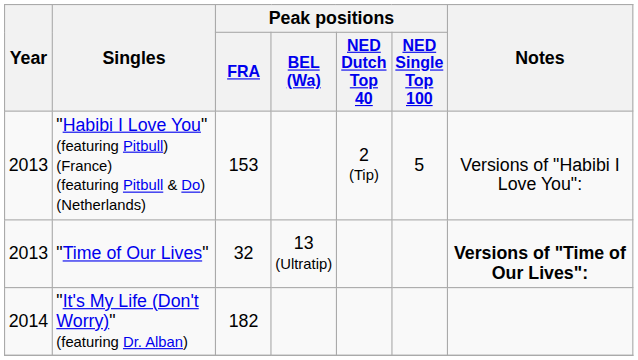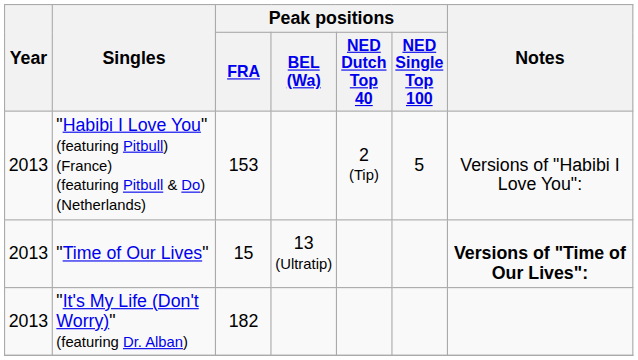 <table class="wikitable">
 <tr>
 <th align="center" rowspan="2" width="10">Year</th>
 <th align="center" rowspan="2" width="140">Singles</th>
 <th align="center" colspan="4" width="200">Peak positions</th>
 <th align="center" rowspan="2" width="160">Notes</th>
 </tr>
 <tr>
 <th scope="col" style="width:3em;font-size:90%;"><a href='#'>FRA</a><br></th>
 <th scope="col" style="width:3em;font-size:90%;"><a href='#'>BEL <br>(Wa)</a><br></th>
 <th scope="col" style="width:3em;font-size:90%;"><a href='#'>NED <br>Dutch Top 40</a><br></th>
 <th scope="col" style="width:3em;font-size:90%;"><a href='#'>NED <br>Single <br>Top 100</a><br></th>
 </tr>
 <tr>
 <td style="text-align:center;">2013</td>
 <td>"<a href='#'>Habibi I Love You</a>" <br><small>(featuring <a href='#'>Pitbull</a>) (France)</small><br><small>(featuring <a href='#'>Pitbull</a> & <a href='#'>Do</a>) (Netherlands)</small></td>
 <td style="text-align:center;">153</td>
 <td style="text-align:center;"></td>
 <td style="text-align:center;">2<br><small>(Tip)</small></td>
 <td style="text-align:center;">5</td>
 <td style="text-align:center;"><br>Versions of "Habibi I Love You":</td>
 </tr>
 <tr>
 <td style="text-align:center;">2013</td>
 <td>"<a href='#'>Time of Our Lives</a>"</td>
-<td style="text-align:center;">32</td>
+<td style="text-align:center;">15</td>
 <td style="text-align:center;">13<br><small>(Ultratip)</small></td>
 <td style="text-align:center;"></td>
 <td style="text-align:center;"></td>
 <td style="text-align:center;"><strong><br>Versions of "Time of Our Lives":</strong></td>
 </tr>
 <tr>
-<td style="text-align:center;">2014</td>
+<td style="text-align:center;">2013</td>
 <td>"<a href='#'>It's My Life (Don't Worry)</a>"<br><small>(featuring <a href='#'>Dr. Alban</a>)</small></td>
 <td style="text-align:center;">182</td>
 <td style="text-align:center;"></td>
 <td style="text-align:center;"></td>
 <td style="text-align:center;"></td>
 <td style="text-align:center;"></td>
 </tr>
 <tr>
 </tr>
 </table>
